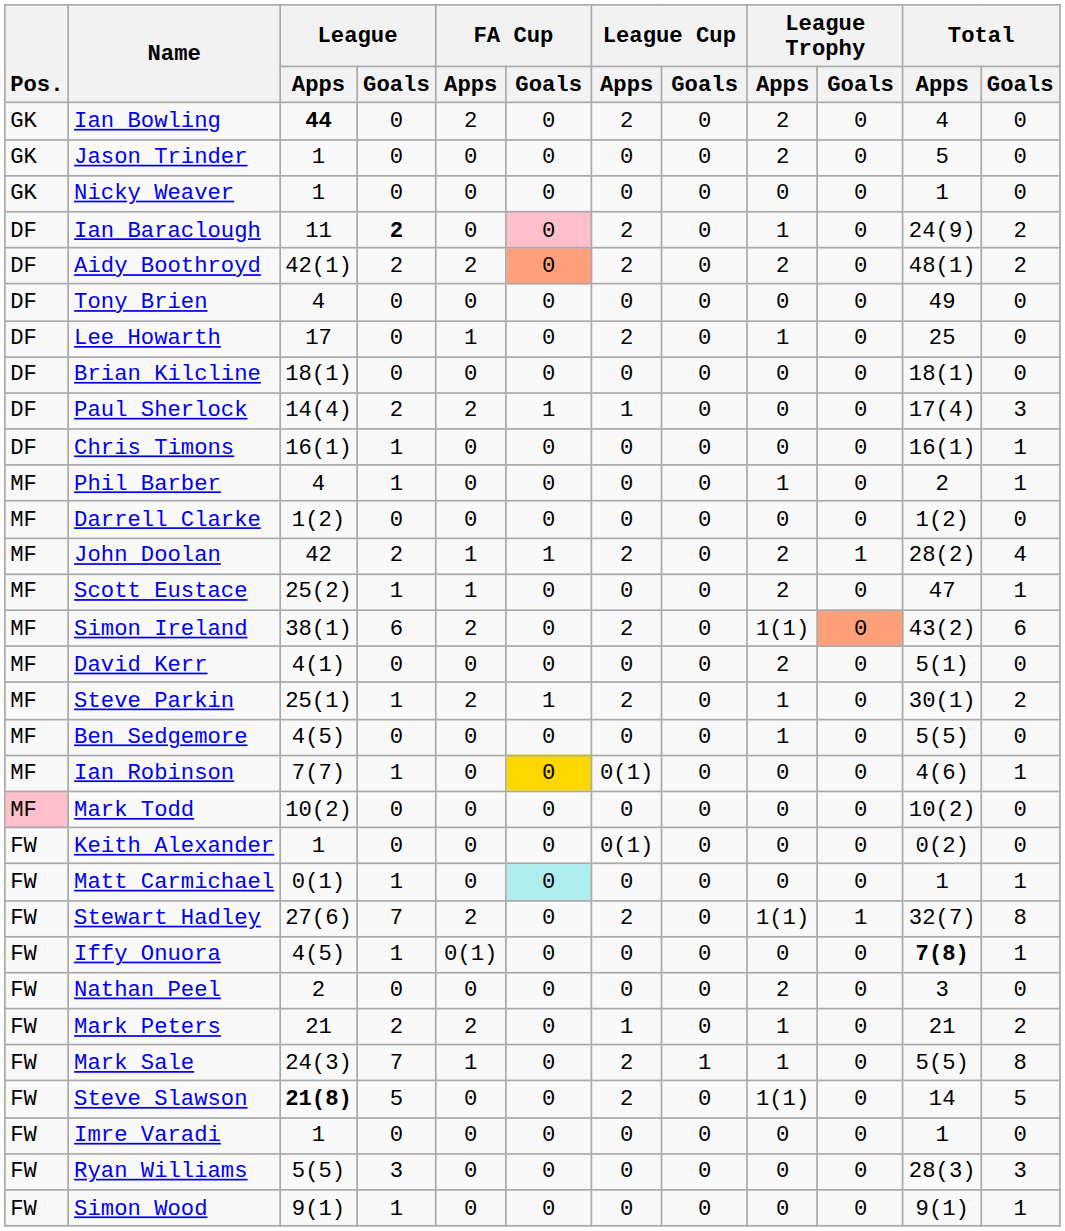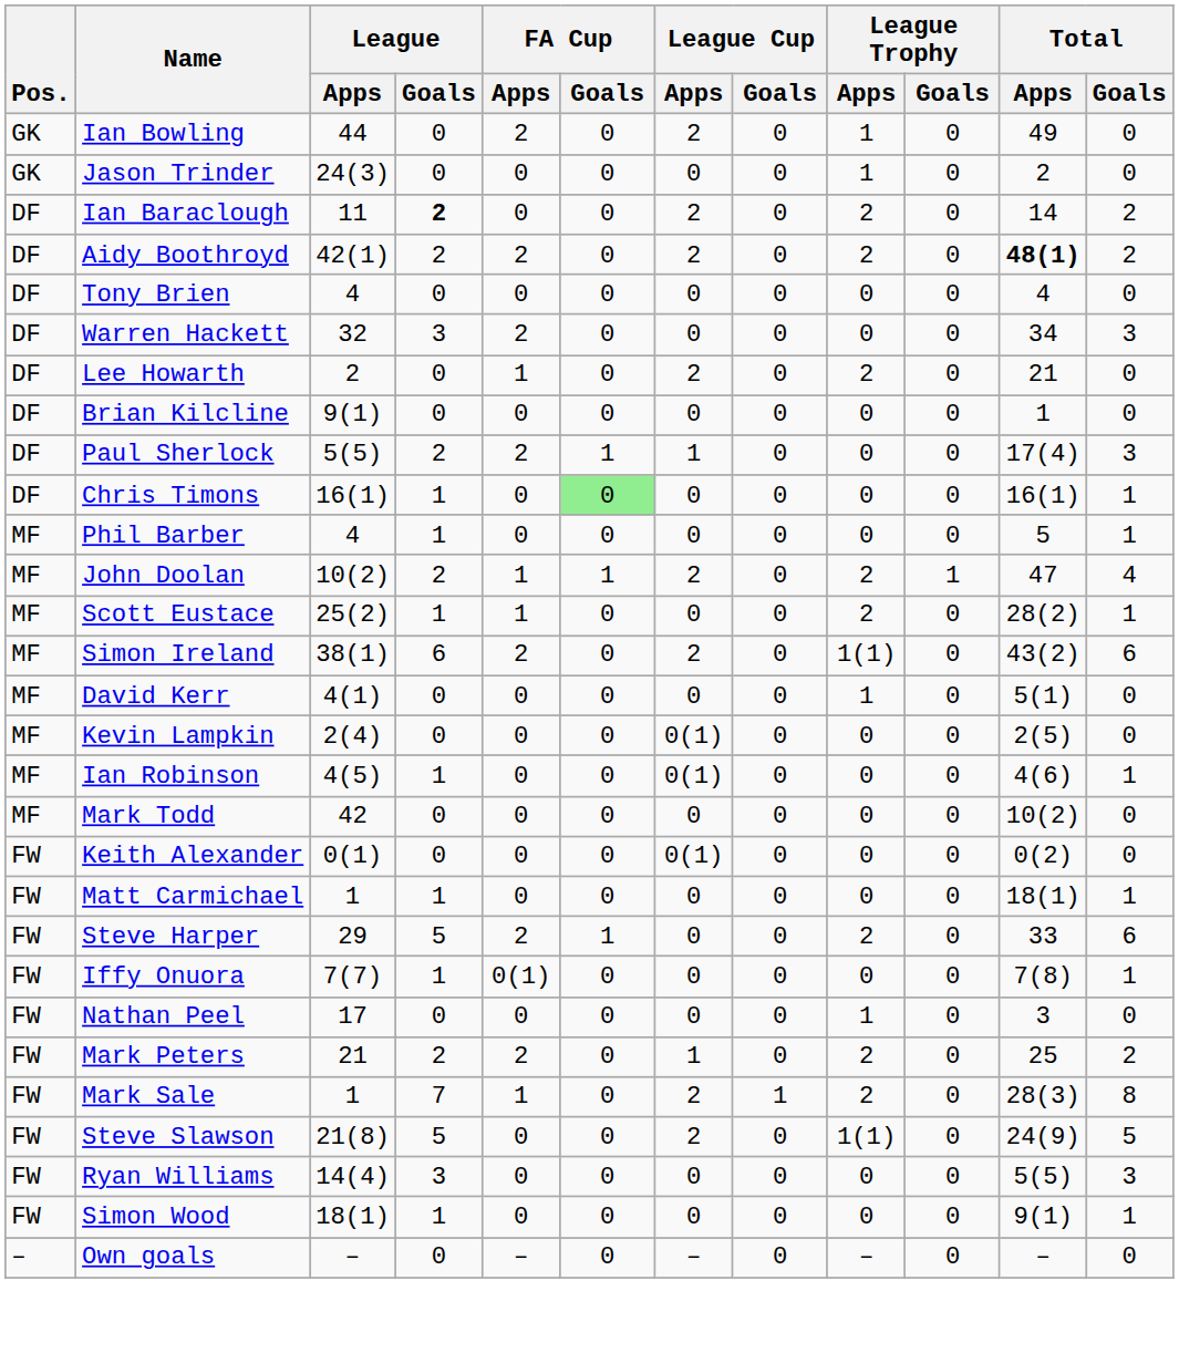 <table class="wikitable" style="text-align:center">
 <tr>
 <th rowspan="2" valign="bottom">Pos.</th>
 <th rowspan="2">Name</th>
 <th colspan="2" width="85">League</th>
 <th colspan="2" width="85">FA Cup</th>
 <th colspan="2" width="85">League Cup</th>
 <th colspan="2" width="85">League Trophy</th>
 <th colspan="2" width="85">Total</th>
 </tr>
 <tr>
 <th>Apps</th>
 <th>Goals</th>
 <th>Apps</th>
 <th>Goals</th>
 <th>Apps</th>
 <th>Goals</th>
 <th>Apps</th>
 <th>Goals</th>
 <th>Apps</th>
 <th>Goals</th>
 </tr>
 <tr>
 <td align="left">GK</td>
 <td align="left"> <a href='#'>Ian Bowling</a></td>
-<td><strong>44</strong></td>
+<td>44</td>
 <td>0</td>
 <td>2</td>
 <td>0</td>
 <td>2</td>
 <td>0</td>
-<td>2</td>
+<td>1</td>
 <td>0</td>
-<td>4</td>
+<td>49</td>
 <td>0</td>
 </tr>
 <tr>
 <td align="left">GK</td>
 <td align="left"> <a href='#'>Jason Trinder</a></td>
-<td>1</td>
-<td>0</td>
-<td>0</td>
-<td>0</td>
-<td>0</td>
-<td>0</td>
-<td>2</td>
-<td>0</td>
-<td>5</td>
-<td>0</td>
-</tr>
-<tr>
-<td align="left">GK</td>
-<td align="left"> <a href='#'>Nicky Weaver</a></td>
-<td>1</td>
-<td>0</td>
-<td>0</td>
+<td>24(3)</td>
 <td>0</td>
 <td>0</td>
 <td>0</td>
 <td>0</td>
 <td>0</td>
 <td>1</td>
+<td>0</td>
+<td>2</td>
 <td>0</td>
 </tr>
 <tr>
 <td align="left">DF</td>
 <td align="left"> <a href='#'>Ian Baraclough</a></td>
 <td>11</td>
 <td><strong>2</strong></td>
 <td>0</td>
-<td style="background: pink;">0</td>
+<td>0</td>
 <td>2</td>
 <td>0</td>
-<td>1</td>
+<td>2</td>
 <td>0</td>
-<td>24(9)</td>
+<td>14</td>
 <td>2</td>
 </tr>
 <tr>
 <td align="left">DF</td>
 <td align="left"> <a href='#'>Aidy Boothroyd</a></td>
 <td>42(1)</td>
 <td>2</td>
 <td>2</td>
-<td style="background: lightsalmon;">0</td>
+<td>0</td>
 <td>2</td>
 <td>0</td>
 <td>2</td>
 <td>0</td>
-<td>48(1)</td>
+<td><strong>48(1)</strong></td>
 <td>2</td>
 </tr>
 <tr>
 <td align="left">DF</td>
 <td align="left"> <a href='#'>Tony Brien</a></td>
 <td>4</td>
 <td>0</td>
 <td>0</td>
 <td>0</td>
 <td>0</td>
 <td>0</td>
 <td>0</td>
 <td>0</td>
-<td>49</td>
+<td>4</td>
 <td>0</td>
 </tr>
 <tr>
 <td align="left">DF</td>
+<td align="left"> <a href='#'>Warren Hackett</a></td>
+<td>32</td>
+<td>3</td>
+<td>2</td>
+<td>0</td>
+<td>0</td>
+<td>0</td>
+<td>0</td>
+<td>0</td>
+<td>34</td>
+<td>3</td>
+</tr>
+<tr>
+<td align="left">DF</td>
 <td align="left"> <a href='#'>Lee Howarth</a></td>
-<td>17</td>
+<td>2</td>
 <td>0</td>
 <td>1</td>
 <td>0</td>
 <td>2</td>
 <td>0</td>
-<td>1</td>
+<td>2</td>
 <td>0</td>
-<td>25</td>
+<td>21</td>
 <td>0</td>
 </tr>
 <tr>
 <td align="left">DF</td>
 <td align="left"> <a href='#'>Brian Kilcline</a></td>
-<td>18(1)</td>
+<td>9(1)</td>
 <td>0</td>
 <td>0</td>
 <td>0</td>
 <td>0</td>
 <td>0</td>
 <td>0</td>
 <td>0</td>
-<td>18(1)</td>
+<td>1</td>
 <td>0</td>
 </tr>
 <tr>
 <td align="left">DF</td>
 <td align="left"> <a href='#'>Paul Sherlock</a></td>
-<td>14(4)</td>
+<td>5(5)</td>
 <td>2</td>
 <td>2</td>
 <td>1</td>
 <td>1</td>
 <td>0</td>
 <td>0</td>
 <td>0</td>
 <td>17(4)</td>
 <td>3</td>
 </tr>
 <tr>
 <td align="left">DF</td>
 <td align="left"> <a href='#'>Chris Timons</a></td>
 <td>16(1)</td>
 <td>1</td>
 <td>0</td>
-<td>0</td>
+<td style="background: lightgreen;">0</td>
 <td>0</td>
 <td>0</td>
 <td>0</td>
 <td>0</td>
 <td>16(1)</td>
 <td>1</td>
 </tr>
 <tr>
 <td align="left">MF</td>
 <td align="left"> <a href='#'>Phil Barber</a></td>
 <td>4</td>
 <td>1</td>
 <td>0</td>
 <td>0</td>
 <td>0</td>
 <td>0</td>
-<td>1</td>
 <td>0</td>
-<td>2</td>
+<td>0</td>
+<td>5</td>
 <td>1</td>
 </tr>
 <tr>
 <td align="left">MF</td>
-<td align="left"> <a href='#'>Darrell Clarke</a></td>
-<td>1(2)</td>
-<td>0</td>
-<td>0</td>
-<td>0</td>
-<td>0</td>
-<td>0</td>
-<td>0</td>
-<td>0</td>
-<td>1(2)</td>
-<td>0</td>
-</tr>
-<tr>
-<td align="left">MF</td>
 <td align="left"> <a href='#'>John Doolan</a></td>
-<td>42</td>
+<td>10(2)</td>
 <td>2</td>
 <td>1</td>
 <td>1</td>
 <td>2</td>
 <td>0</td>
 <td>2</td>
 <td>1</td>
-<td>28(2)</td>
+<td>47</td>
 <td>4</td>
 </tr>
 <tr>
 <td align="left">MF</td>
 <td align="left"> <a href='#'>Scott Eustace</a></td>
 <td>25(2)</td>
 <td>1</td>
 <td>1</td>
 <td>0</td>
 <td>0</td>
 <td>0</td>
 <td>2</td>
 <td>0</td>
-<td>47</td>
+<td>28(2)</td>
 <td>1</td>
 </tr>
 <tr>
 <td align="left">MF</td>
 <td align="left"> <a href='#'>Simon Ireland</a></td>
 <td>38(1)</td>
 <td>6</td>
 <td>2</td>
 <td>0</td>
 <td>2</td>
 <td>0</td>
 <td>1(1)</td>
-<td style="background: lightsalmon;">0</td>
+<td>0</td>
 <td>43(2)</td>
 <td>6</td>
 </tr>
 <tr>
 <td align="left">MF</td>
 <td align="left"> <a href='#'>David Kerr</a></td>
 <td>4(1)</td>
 <td>0</td>
 <td>0</td>
 <td>0</td>
 <td>0</td>
 <td>0</td>
-<td>2</td>
+<td>1</td>
 <td>0</td>
 <td>5(1)</td>
 <td>0</td>
 </tr>
 <tr>
 <td align="left">MF</td>
-<td align="left"> <a href='#'>Steve Parkin</a></td>
-<td>25(1)</td>
-<td>1</td>
-<td>2</td>
-<td>1</td>
-<td>2</td>
-<td>0</td>
-<td>1</td>
-<td>0</td>
-<td>30(1)</td>
-<td>2</td>
-</tr>
-<tr>
-<td align="left">MF</td>
-<td align="left"> <a href='#'>Ben Sedgemore</a></td>
-<td>4(5)</td>
+<td align="left"> <a href='#'>Kevin Lampkin</a></td>
+<td>2(4)</td>
 <td>0</td>
 <td>0</td>
 <td>0</td>
+<td>0(1)</td>
 <td>0</td>
 <td>0</td>
-<td>1</td>
 <td>0</td>
-<td>5(5)</td>
+<td>2(5)</td>
 <td>0</td>
 </tr>
 <tr>
 <td align="left">MF</td>
 <td align="left"> <a href='#'>Ian Robinson</a></td>
-<td>7(7)</td>
+<td>4(5)</td>
 <td>1</td>
 <td>0</td>
-<td style="background: gold;">0</td>
+<td>0</td>
 <td>0(1)</td>
 <td>0</td>
 <td>0</td>
 <td>0</td>
 <td>4(6)</td>
 <td>1</td>
 </tr>
 <tr>
-<td align="left" style="background: pink;">MF</td>
+<td align="left">MF</td>
 <td align="left"> <a href='#'>Mark Todd</a></td>
-<td>10(2)</td>
+<td>42</td>
 <td>0</td>
 <td>0</td>
 <td>0</td>
 <td>0</td>
 <td>0</td>
 <td>0</td>
 <td>0</td>
 <td>10(2)</td>
 <td>0</td>
 </tr>
 <tr>
 <td align="left">FW</td>
 <td align="left"> <a href='#'>Keith Alexander</a></td>
-<td>1</td>
+<td>0(1)</td>
 <td>0</td>
 <td>0</td>
 <td>0</td>
 <td>0(1)</td>
 <td>0</td>
 <td>0</td>
 <td>0</td>
 <td>0(2)</td>
 <td>0</td>
 </tr>
 <tr>
 <td align="left">FW</td>
 <td align="left"> <a href='#'>Matt Carmichael</a></td>
-<td>0(1)</td>
 <td>1</td>
-<td>0</td>
-<td style="background: paleturquoise;">0</td>
+<td>1</td>
 <td>0</td>
 <td>0</td>
 <td>0</td>
 <td>0</td>
-<td>1</td>
+<td>0</td>
+<td>0</td>
+<td>18(1)</td>
 <td>1</td>
 </tr>
 <tr>
 <td align="left">FW</td>
-<td align="left"> <a href='#'>Stewart Hadley</a></td>
-<td>27(6)</td>
-<td>7</td>
+<td align="left"> <a href='#'>Steve Harper</a></td>
+<td>29</td>
+<td>5</td>
 <td>2</td>
+<td>1</td>
+<td>0</td>
 <td>0</td>
 <td>2</td>
 <td>0</td>
-<td>1(1)</td>
-<td>1</td>
-<td>32(7)</td>
-<td>8</td>
+<td>33</td>
+<td>6</td>
 </tr>
 <tr>
 <td align="left">FW</td>
 <td align="left"> <a href='#'>Iffy Onuora</a></td>
-<td>4(5)</td>
+<td>7(7)</td>
 <td>1</td>
 <td>0(1)</td>
 <td>0</td>
 <td>0</td>
 <td>0</td>
 <td>0</td>
 <td>0</td>
-<td><strong>7(8)</strong></td>
+<td>7(8)</td>
 <td>1</td>
 </tr>
 <tr>
 <td align="left">FW</td>
 <td align="left"> <a href='#'>Nathan Peel</a></td>
-<td>2</td>
+<td>17</td>
 <td>0</td>
 <td>0</td>
 <td>0</td>
 <td>0</td>
 <td>0</td>
-<td>2</td>
+<td>1</td>
 <td>0</td>
 <td>3</td>
 <td>0</td>
 </tr>
 <tr>
 <td align="left">FW</td>
 <td align="left"> <a href='#'>Mark Peters</a></td>
 <td>21</td>
 <td>2</td>
 <td>2</td>
 <td>0</td>
 <td>1</td>
 <td>0</td>
-<td>1</td>
+<td>2</td>
 <td>0</td>
-<td>21</td>
+<td>25</td>
 <td>2</td>
 </tr>
 <tr>
 <td align="left">FW</td>
 <td align="left"> <a href='#'>Mark Sale</a></td>
-<td>24(3)</td>
+<td>1</td>
 <td>7</td>
 <td>1</td>
 <td>0</td>
 <td>2</td>
 <td>1</td>
-<td>1</td>
+<td>2</td>
 <td>0</td>
-<td>5(5)</td>
+<td>28(3)</td>
 <td>8</td>
 </tr>
 <tr>
 <td align="left">FW</td>
 <td align="left"> <a href='#'>Steve Slawson</a></td>
-<td><strong>21(8)</strong></td>
+<td>21(8)</td>
 <td>5</td>
 <td>0</td>
 <td>0</td>
 <td>2</td>
 <td>0</td>
 <td>1(1)</td>
 <td>0</td>
-<td>14</td>
+<td>24(9)</td>
 <td>5</td>
 </tr>
 <tr>
 <td align="left">FW</td>
-<td align="left"> <a href='#'>Imre Varadi</a></td>
-<td>1</td>
-<td>0</td>
-<td>0</td>
-<td>0</td>
-<td>0</td>
-<td>0</td>
-<td>0</td>
-<td>0</td>
-<td>1</td>
-<td>0</td>
-</tr>
-<tr>
-<td align="left">FW</td>
 <td align="left"> <a href='#'>Ryan Williams</a></td>
-<td>5(5)</td>
+<td>14(4)</td>
 <td>3</td>
 <td>0</td>
 <td>0</td>
 <td>0</td>
 <td>0</td>
 <td>0</td>
 <td>0</td>
-<td>28(3)</td>
+<td>5(5)</td>
 <td>3</td>
 </tr>
 <tr>
 <td align="left">FW</td>
 <td align="left"> <a href='#'>Simon Wood</a></td>
-<td>9(1)</td>
+<td>18(1)</td>
 <td>1</td>
 <td>0</td>
 <td>0</td>
 <td>0</td>
 <td>0</td>
 <td>0</td>
 <td>0</td>
 <td>9(1)</td>
 <td>1</td>
 </tr>
+<tr>
+<td align="left">–</td>
+<td align="left"><a href='#'>Own goals</a></td>
+<td>–</td>
+<td>0</td>
+<td>–</td>
+<td>0</td>
+<td>–</td>
+<td>0</td>
+<td>–</td>
+<td>0</td>
+<td>–</td>
+<td>0</td>
+</tr>
 </table>
